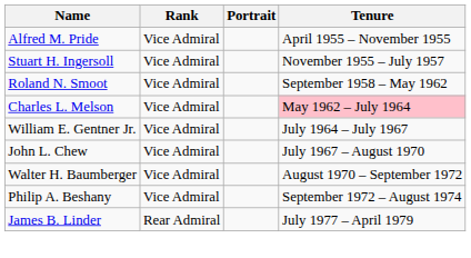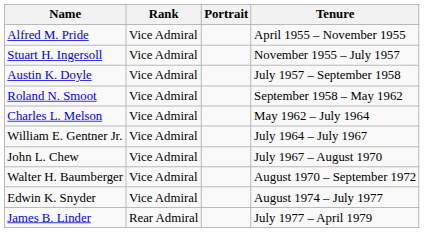 <table class="wikitable sortable" style="font-size: 100%" align=center>
 <tr>
 <th>Name</th>
 <th>Rank</th>
 <th>Portrait</th>
 <th>Tenure</th>
 </tr>
 <tr>
 <td><a href='#'>Alfred M. Pride</a></td>
 <td>Vice Admiral</td>
 <td></td>
 <td>April 1955 – November 1955</td>
 </tr>
 <tr>
 <td><a href='#'>Stuart H. Ingersoll</a></td>
 <td>Vice Admiral</td>
 <td></td>
 <td>November 1955 – July 1957</td>
 </tr>
 <tr>
+<td><a href='#'>Austin K. Doyle</a></td>
+<td>Vice Admiral</td>
+<td></td>
+<td>July 1957 – September 1958</td>
+</tr>
+<tr>
 <td><a href='#'>Roland N. Smoot</a></td>
 <td>Vice Admiral</td>
 <td></td>
 <td>September 1958 – May 1962</td>
 </tr>
 <tr>
 <td><a href='#'>Charles L. Melson</a></td>
 <td>Vice Admiral</td>
 <td></td>
-<td style="background: pink;">May 1962 – July 1964</td>
+<td>May 1962 – July 1964</td>
 </tr>
 <tr>
 <td>William E. Gentner Jr.</td>
 <td>Vice Admiral</td>
 <td></td>
 <td>July 1964 – July 1967</td>
 </tr>
 <tr>
 <td>John L. Chew</td>
 <td>Vice Admiral</td>
 <td></td>
 <td>July 1967 – August 1970</td>
 </tr>
 <tr>
 <td>Walter H. Baumberger</td>
 <td>Vice Admiral</td>
 <td></td>
 <td>August 1970 – September 1972</td>
 </tr>
 <tr>
-<td>Philip A. Beshany</td>
+<td>Edwin K. Snyder</td>
 <td>Vice Admiral</td>
 <td></td>
-<td>September 1972 – August 1974</td>
+<td>August 1974 – July 1977</td>
 </tr>
 <tr>
 <td><a href='#'>James B. Linder</a></td>
 <td>Rear Admiral</td>
 <td></td>
 <td>July 1977 – April 1979</td>
 </tr>
 </table>
